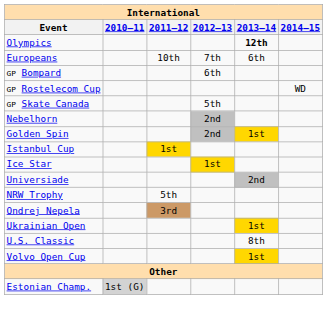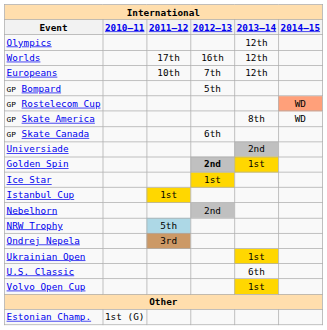 <table class="wikitable" style="text-align:center">
 <tr>
 <th style="background-color: #ffdead; " colspan=6 align=center><strong>International</strong></th>
 </tr>
 <tr>
 <th>Event</th>
 <th><a href='#'>2010–11</a></th>
 <th><a href='#'>2011–12</a></th>
 <th><a href='#'>2012–13</a></th>
 <th><a href='#'>2013–14</a></th>
 <th><a href='#'>2014–15</a></th>
 </tr>
 <tr>
 <td align=left><a href='#'>Olympics</a></td>
 <td></td>
 <td></td>
 <td></td>
-<td><strong>12th</strong></td>
+<td>12th</td>
+<td></td>
+</tr>
+<tr>
+<td align=left><a href='#'>Worlds</a></td>
+<td></td>
+<td>17th</td>
+<td>16th</td>
+<td>12th</td>
 <td></td>
 </tr>
 <tr>
 <td align=left><a href='#'>Europeans</a></td>
 <td></td>
 <td>10th</td>
 <td>7th</td>
-<td>6th</td>
+<td>12th</td>
 <td></td>
 </tr>
 <tr>
 <td align=left><small>GP</small> <a href='#'>Bompard</a></td>
 <td></td>
 <td></td>
-<td>6th</td>
+<td>5th</td>
 <td></td>
 <td></td>
 </tr>
 <tr>
 <td align=left><small>GP</small> <a href='#'>Rostelecom Cup</a></td>
 <td></td>
 <td></td>
 <td></td>
 <td></td>
+<td style="background: lightsalmon;">WD</td>
+</tr>
+<tr>
+<td align=left><small>GP</small> <a href='#'>Skate America</a></td>
+<td></td>
+<td></td>
+<td></td>
+<td>8th</td>
 <td>WD</td>
 </tr>
 <tr>
 <td align=left><small>GP</small> <a href='#'>Skate Canada</a></td>
 <td></td>
 <td></td>
-<td>5th</td>
+<td>6th</td>
+<td></td>
+<td></td>
+</tr>
+<tr>
+<td align=left><a href='#'>Universiade</a></td>
+<td></td>
+<td></td>
+<td></td>
+<td bgcolor=silver>2nd</td>
+<td></td>
+</tr>
+<tr>
+<td align=left><a href='#'>Golden Spin</a></td>
+<td></td>
+<td></td>
+<td bgcolor=silver><strong>2nd</strong></td>
+<td bgcolor=gold>1st</td>
+<td></td>
+</tr>
+<tr>
+<td align=left><a href='#'>Ice Star</a></td>
+<td></td>
+<td></td>
+<td bgcolor=gold>1st</td>
+<td></td>
+<td></td>
+</tr>
+<tr>
+<td align=left><a href='#'>Istanbul Cup</a></td>
+<td></td>
+<td bgcolor=gold>1st</td>
+<td></td>
 <td></td>
 <td></td>
 </tr>
 <tr>
 <td align=left><a href='#'>Nebelhorn</a></td>
 <td></td>
 <td></td>
 <td bgcolor=silver>2nd</td>
 <td></td>
 <td></td>
 </tr>
 <tr>
-<td align=left><a href='#'>Golden Spin</a></td>
-<td></td>
-<td></td>
-<td bgcolor=silver>2nd</td>
-<td bgcolor=gold>1st</td>
-<td></td>
-</tr>
-<tr>
-<td align=left><a href='#'>Istanbul Cup</a></td>
-<td></td>
-<td bgcolor=gold>1st</td>
-<td></td>
-<td></td>
-<td></td>
-</tr>
-<tr>
-<td align=left><a href='#'>Ice Star</a></td>
-<td></td>
-<td></td>
-<td bgcolor=gold>1st</td>
-<td></td>
-<td></td>
-</tr>
-<tr>
-<td align=left><a href='#'>Universiade</a></td>
-<td></td>
-<td></td>
-<td></td>
-<td bgcolor=silver>2nd</td>
-<td></td>
-</tr>
-<tr>
 <td align=left><a href='#'>NRW Trophy</a></td>
 <td></td>
-<td>5th</td>
+<td style="background: lightblue;">5th</td>
 <td></td>
 <td></td>
 <td></td>
 </tr>
 <tr>
 <td align=left><a href='#'>Ondrej Nepela</a></td>
 <td></td>
 <td bgcolor=cc9966>3rd</td>
 <td></td>
 <td></td>
 <td></td>
 </tr>
 <tr>
 <td align=left><a href='#'>Ukrainian Open</a></td>
 <td></td>
 <td></td>
 <td></td>
 <td bgcolor=gold>1st</td>
 <td></td>
 </tr>
 <tr>
 <td align=left><a href='#'>U.S. Classic</a></td>
 <td></td>
 <td></td>
 <td></td>
-<td>8th</td>
+<td>6th</td>
 <td></td>
 </tr>
 <tr>
 <td align=left><a href='#'>Volvo Open Cup</a></td>
 <td></td>
 <td></td>
 <td></td>
 <td bgcolor=gold>1st</td>
 <td></td>
 </tr>
 <tr>
 <th style="background-color: #ffdead; " colspan=6 align=center><strong>Other</strong></th>
 </tr>
 <tr>
 <td align=left><a href='#'>Estonian Champ.</a></td>
-<td style="background: lightgrey;">1st (G)</td>
+<td>1st (G)</td>
 <td></td>
 <td></td>
 <td></td>
 <td></td>
 </tr>
 </table>
